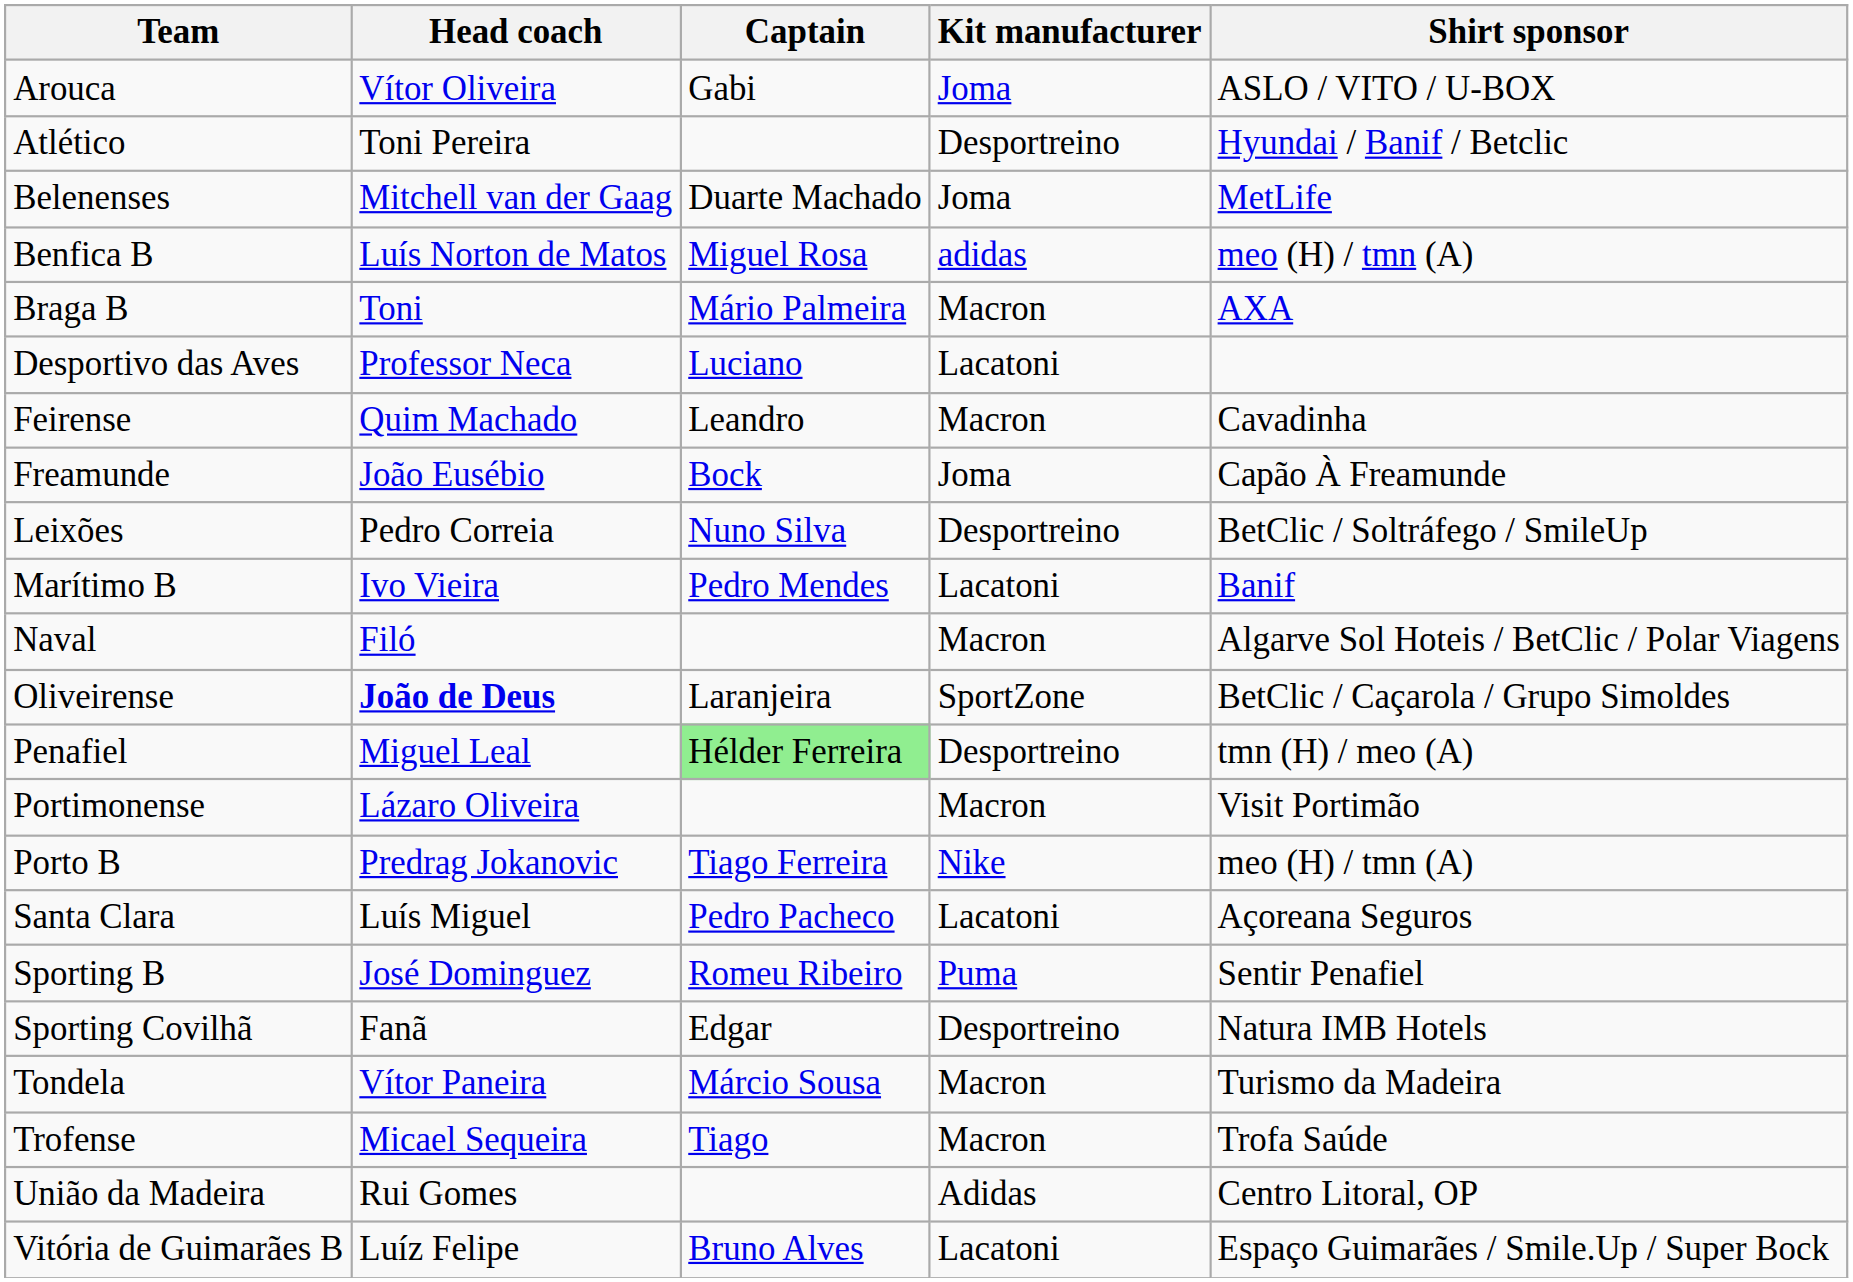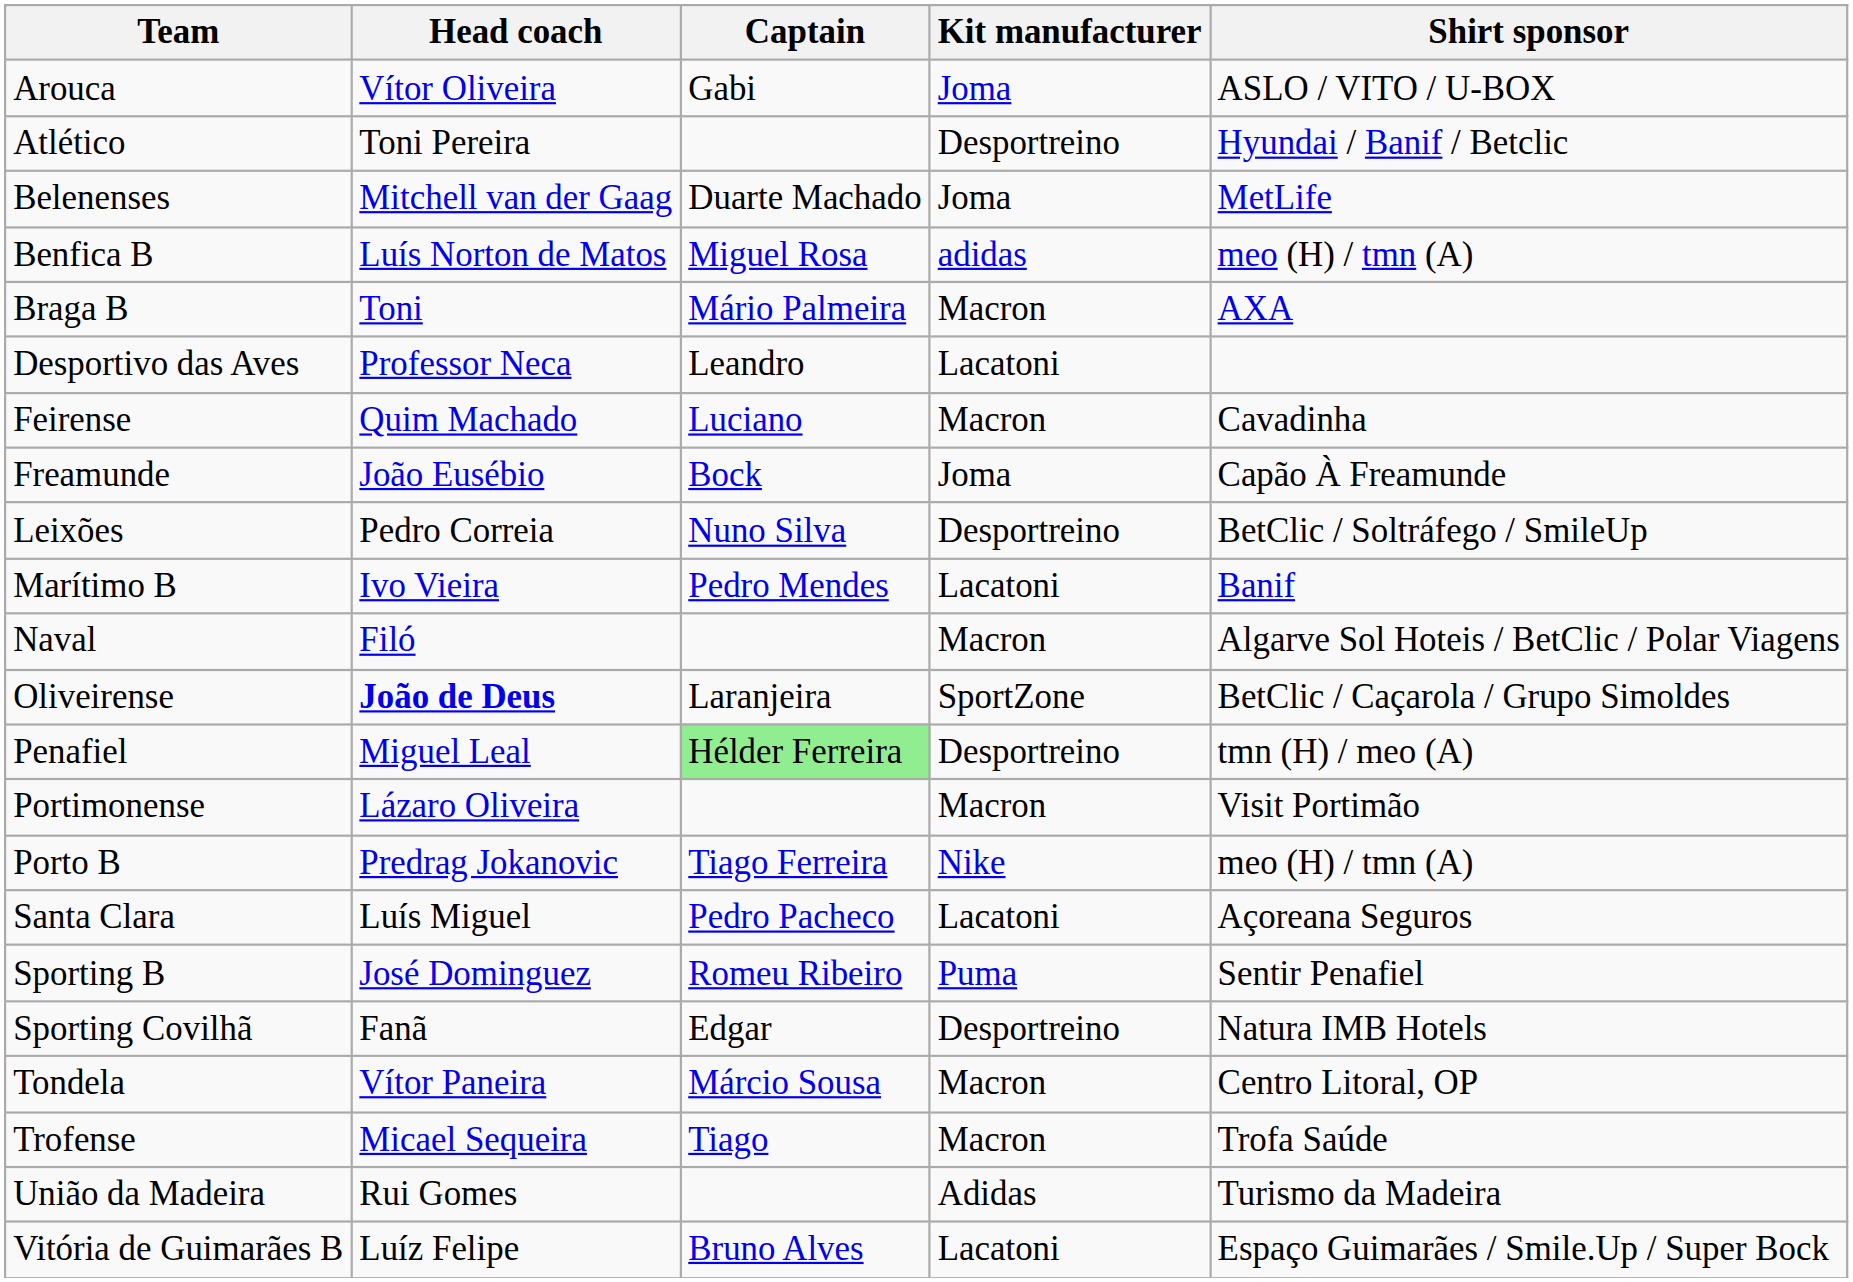 <table class="wikitable sortable" style="text-align: left;">
 <tr>
 <th>Team</th>
 <th>Head coach</th>
 <th>Captain</th>
 <th>Kit manufacturer</th>
 <th>Shirt sponsor</th>
 </tr>
 <tr>
 <td>Arouca</td>
 <td> <a href='#'>Vítor Oliveira</a></td>
 <td> Gabi</td>
 <td><a href='#'>Joma</a></td>
 <td>ASLO / VITO / U-BOX</td>
 </tr>
 <tr>
 <td>Atlético</td>
 <td> Toni Pereira</td>
 <td></td>
 <td>Desportreino</td>
 <td><a href='#'>Hyundai</a> / <a href='#'>Banif</a> / Betclic</td>
 </tr>
 <tr>
 <td>Belenenses</td>
 <td> <a href='#'>Mitchell van der Gaag</a></td>
 <td> Duarte Machado</td>
 <td>Joma</td>
 <td><a href='#'>MetLife</a></td>
 </tr>
 <tr>
 <td>Benfica B</td>
 <td> <a href='#'>Luís Norton de Matos</a></td>
 <td> <a href='#'>Miguel Rosa</a></td>
 <td><a href='#'>adidas</a></td>
 <td><a href='#'>meo</a> (H) / <a href='#'>tmn</a> (A)</td>
 </tr>
 <tr>
 <td>Braga B</td>
 <td> <a href='#'>Toni</a></td>
 <td> <a href='#'>Mário Palmeira</a></td>
 <td>Macron</td>
 <td><a href='#'>AXA</a></td>
 </tr>
 <tr>
 <td>Desportivo das Aves</td>
 <td> <a href='#'>Professor Neca</a></td>
-<td> <a href='#'>Luciano</a></td>
+<td> Leandro</td>
 <td>Lacatoni</td>
 <td></td>
 </tr>
 <tr>
 <td>Feirense</td>
 <td> <a href='#'>Quim Machado</a></td>
-<td> Leandro</td>
+<td> <a href='#'>Luciano</a></td>
 <td>Macron</td>
 <td>Cavadinha</td>
 </tr>
 <tr>
 <td>Freamunde</td>
 <td> <a href='#'>João Eusébio</a></td>
 <td> <a href='#'>Bock</a></td>
 <td>Joma</td>
 <td>Capão À Freamunde</td>
 </tr>
 <tr>
 <td>Leixões</td>
 <td> Pedro Correia</td>
 <td> <a href='#'>Nuno Silva</a></td>
 <td>Desportreino</td>
 <td>BetClic / Soltráfego / SmileUp</td>
 </tr>
 <tr>
 <td>Marítimo B</td>
 <td> <a href='#'>Ivo Vieira</a></td>
 <td> <a href='#'>Pedro Mendes</a></td>
 <td>Lacatoni</td>
 <td><a href='#'>Banif</a></td>
 </tr>
 <tr>
 <td>Naval</td>
 <td> <a href='#'>Filó</a></td>
 <td></td>
 <td>Macron</td>
 <td>Algarve Sol Hoteis / BetClic / Polar Viagens</td>
 </tr>
 <tr>
 <td>Oliveirense</td>
 <td><strong> <a href='#'>João de Deus</a></strong></td>
 <td> Laranjeira</td>
 <td>SportZone</td>
 <td>BetClic / Caçarola / Grupo Simoldes</td>
 </tr>
 <tr>
 <td>Penafiel</td>
 <td> <a href='#'>Miguel Leal</a></td>
 <td style="background: lightgreen;"> Hélder Ferreira</td>
 <td>Desportreino</td>
 <td>tmn (H) / meo (A)</td>
 </tr>
 <tr>
 <td>Portimonense</td>
 <td> <a href='#'>Lázaro Oliveira</a></td>
 <td></td>
 <td>Macron</td>
 <td>Visit Portimão</td>
 </tr>
 <tr>
 <td>Porto B</td>
 <td> <a href='#'>Predrag Jokanovic</a></td>
 <td> <a href='#'>Tiago Ferreira</a></td>
 <td><a href='#'>Nike</a></td>
 <td>meo (H) / tmn (A)</td>
 </tr>
 <tr>
 <td>Santa Clara</td>
 <td> Luís Miguel</td>
 <td> <a href='#'>Pedro Pacheco</a></td>
 <td>Lacatoni</td>
 <td>Açoreana Seguros</td>
 </tr>
 <tr>
 <td>Sporting B</td>
 <td> <a href='#'>José Dominguez</a></td>
 <td> <a href='#'>Romeu Ribeiro</a></td>
 <td><a href='#'>Puma</a></td>
 <td>Sentir Penafiel</td>
 </tr>
 <tr>
 <td>Sporting Covilhã</td>
 <td> Fanã</td>
 <td> Edgar</td>
 <td>Desportreino</td>
 <td>Natura IMB Hotels</td>
 </tr>
 <tr>
 <td>Tondela</td>
 <td> <a href='#'>Vítor Paneira</a></td>
 <td> <a href='#'>Márcio Sousa</a></td>
 <td>Macron</td>
-<td>Turismo da Madeira</td>
+<td>Centro Litoral, OP</td>
 </tr>
 <tr>
 <td>Trofense</td>
 <td> <a href='#'>Micael Sequeira</a></td>
 <td> <a href='#'>Tiago</a></td>
 <td>Macron</td>
 <td>Trofa Saúde</td>
 </tr>
 <tr>
 <td>União da Madeira</td>
 <td> Rui Gomes</td>
 <td></td>
 <td>Adidas</td>
-<td>Centro Litoral, OP</td>
+<td>Turismo da Madeira</td>
 </tr>
 <tr>
 <td>Vitória de Guimarães B</td>
 <td> Luíz Felipe</td>
 <td> <a href='#'>Bruno Alves</a></td>
 <td>Lacatoni</td>
 <td>Espaço Guimarães / Smile.Up / Super Bock</td>
 </tr>
 </table>
